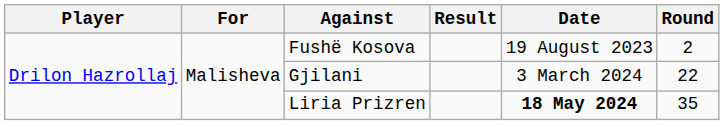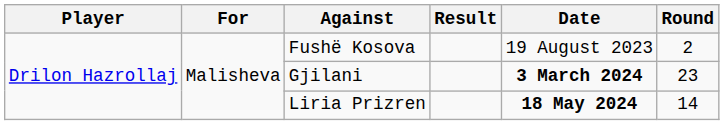 <table class="wikitable">
 <tr>
 <th>Player</th>
 <th>For</th>
 <th>Against</th>
 <th>Result</th>
 <th>Date</th>
 <th>Round</th>
 </tr>
 <tr>
 <td rowspan="3"> <a href='#'>Drilon Hazrollaj</a></td>
 <td rowspan="3">Malisheva</td>
 <td>Fushë Kosova</td>
 <td align="center"></td>
 <td align="center">19 August 2023</td>
 <td align="center">2</td>
 </tr>
 <tr>
 <td>Gjilani</td>
 <td align="center"></td>
-<td align="center">3 March 2024</td>
-<td align="center">22</td>
+<td align="center"><strong>3 March 2024</strong></td>
+<td align="center">23</td>
 </tr>
 <tr>
 <td>Liria Prizren</td>
 <td align="center"></td>
 <td align="center"><strong>18 May 2024</strong></td>
-<td align="center">35</td>
+<td align="center">14</td>
 </tr>
 </table>
